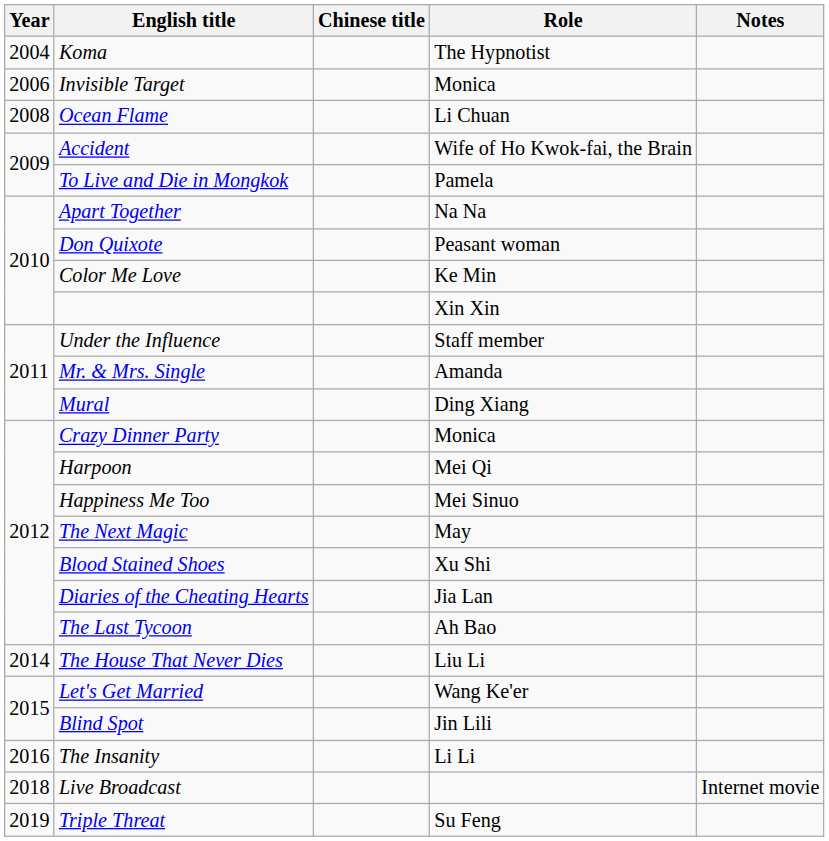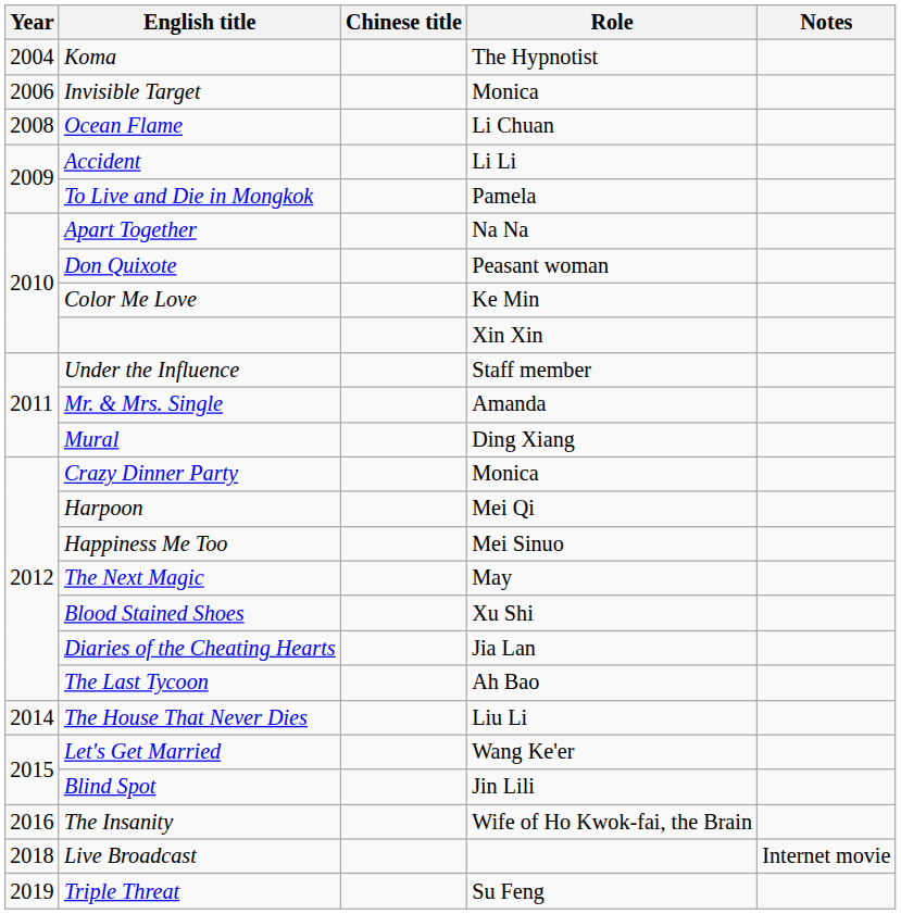 <table class="wikitable">
 <tr>
 <th>Year</th>
 <th>English title</th>
 <th>Chinese title</th>
 <th>Role</th>
 <th>Notes</th>
 </tr>
 <tr>
 <td>2004</td>
 <td><em>Koma</em></td>
 <td></td>
 <td>The Hypnotist</td>
 <td></td>
 </tr>
 <tr>
 <td>2006</td>
 <td><em>Invisible Target</em></td>
 <td></td>
 <td>Monica</td>
 <td></td>
 </tr>
 <tr>
 <td>2008</td>
 <td><em><a href='#'>Ocean Flame</a></em></td>
 <td></td>
 <td>Li Chuan</td>
 <td></td>
 </tr>
 <tr>
 <td rowspan=2>2009</td>
 <td><em><a href='#'>Accident</a></em></td>
 <td></td>
-<td>Wife of Ho Kwok-fai, the Brain</td>
+<td>Li Li</td>
 <td></td>
 </tr>
 <tr>
 <td><em><a href='#'>To Live and Die in Mongkok</a></em></td>
 <td></td>
 <td>Pamela</td>
 <td></td>
 </tr>
 <tr>
 <td rowspan=4>2010</td>
 <td><em><a href='#'>Apart Together</a></em></td>
 <td></td>
 <td>Na Na</td>
 <td></td>
 </tr>
 <tr>
 <td><em><a href='#'>Don Quixote</a></em></td>
 <td></td>
 <td>Peasant woman</td>
 <td></td>
 </tr>
 <tr>
 <td><em>Color Me Love</em></td>
 <td></td>
 <td>Ke Min</td>
 <td></td>
 </tr>
 <tr>
 <td></td>
 <td></td>
 <td>Xin Xin</td>
 <td></td>
 </tr>
 <tr>
 <td rowspan=3>2011</td>
 <td><em>Under the Influence</em></td>
 <td></td>
 <td>Staff member</td>
 <td></td>
 </tr>
 <tr>
 <td><em><a href='#'>Mr. & Mrs. Single</a></em></td>
 <td></td>
 <td>Amanda</td>
 <td></td>
 </tr>
 <tr>
 <td><em><a href='#'>Mural</a></em></td>
 <td></td>
 <td>Ding Xiang</td>
 <td></td>
 </tr>
 <tr>
 <td rowspan=7>2012</td>
 <td><em><a href='#'>Crazy Dinner Party</a></em></td>
 <td></td>
 <td>Monica</td>
 <td></td>
 </tr>
 <tr>
 <td><em>Harpoon</em></td>
 <td></td>
 <td>Mei Qi</td>
 <td></td>
 </tr>
 <tr>
 <td><em>Happiness Me Too</em></td>
 <td></td>
 <td>Mei Sinuo</td>
 <td></td>
 </tr>
 <tr>
 <td><em><a href='#'>The Next Magic</a></em></td>
 <td></td>
 <td>May</td>
 <td></td>
 </tr>
 <tr>
 <td><em><a href='#'>Blood Stained Shoes</a></em></td>
 <td></td>
 <td>Xu Shi</td>
 <td></td>
 </tr>
 <tr>
 <td><em><a href='#'>Diaries of the Cheating Hearts</a></em></td>
 <td></td>
 <td>Jia Lan</td>
 <td></td>
 </tr>
 <tr>
 <td><em><a href='#'>The Last Tycoon</a></em></td>
 <td></td>
 <td>Ah Bao</td>
 <td></td>
 </tr>
 <tr>
 <td>2014</td>
 <td><em><a href='#'>The House That Never Dies</a></em></td>
 <td></td>
 <td>Liu Li</td>
 <td></td>
 </tr>
 <tr>
 <td rowspan=2>2015</td>
 <td><em><a href='#'>Let's Get Married</a></em></td>
 <td></td>
 <td>Wang Ke'er</td>
 <td></td>
 </tr>
 <tr>
 <td><em><a href='#'>Blind Spot</a></em></td>
 <td></td>
 <td>Jin Lili</td>
 <td></td>
 </tr>
 <tr>
 <td>2016</td>
 <td><em>The Insanity</em></td>
 <td></td>
-<td>Li Li</td>
+<td>Wife of Ho Kwok-fai, the Brain</td>
 <td></td>
 </tr>
 <tr>
 <td>2018</td>
 <td><em>Live Broadcast</em></td>
 <td></td>
 <td></td>
 <td>Internet movie</td>
 </tr>
 <tr>
 <td>2019</td>
 <td><em><a href='#'>Triple Threat</a></em></td>
 <td></td>
 <td>Su Feng</td>
 <td></td>
 </tr>
 </table>
